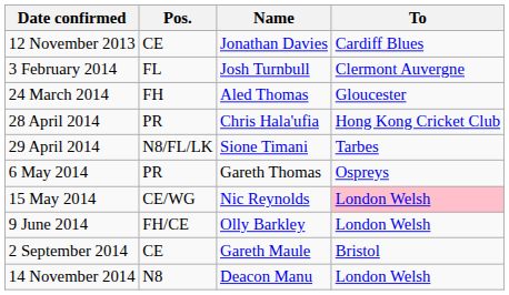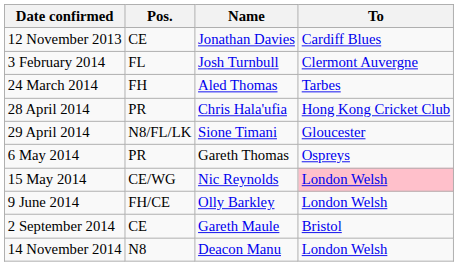 <table class="wikitable">
 <tr>
 <th>Date confirmed</th>
 <th>Pos.</th>
 <th>Name</th>
 <th>To</th>
 </tr>
 <tr>
 <td>12 November 2013</td>
 <td>CE</td>
 <td> <a href='#'>Jonathan Davies</a></td>
 <td><a href='#'>Cardiff Blues</a></td>
 </tr>
 <tr>
 <td>3 February 2014</td>
 <td>FL</td>
 <td> <a href='#'>Josh Turnbull</a></td>
 <td><a href='#'>Clermont Auvergne</a></td>
 </tr>
 <tr>
 <td>24 March 2014</td>
 <td>FH</td>
 <td> <a href='#'>Aled Thomas</a></td>
-<td><a href='#'>Gloucester</a></td>
+<td><a href='#'>Tarbes</a></td>
 </tr>
 <tr>
 <td>28 April 2014</td>
 <td>PR</td>
 <td> <a href='#'>Chris Hala'ufia</a></td>
 <td><a href='#'>Hong Kong Cricket Club</a></td>
 </tr>
 <tr>
 <td>29 April 2014</td>
 <td>N8/FL/LK</td>
 <td> <a href='#'>Sione Timani</a></td>
-<td><a href='#'>Tarbes</a></td>
+<td><a href='#'>Gloucester</a></td>
 </tr>
 <tr>
 <td>6 May 2014</td>
 <td>PR</td>
 <td> Gareth Thomas</td>
 <td><a href='#'>Ospreys</a></td>
 </tr>
 <tr>
 <td>15 May 2014</td>
 <td>CE/WG</td>
 <td> <a href='#'>Nic Reynolds</a></td>
 <td style="background: pink;"><a href='#'>London Welsh</a></td>
 </tr>
 <tr>
 <td>9 June 2014</td>
 <td>FH/CE</td>
 <td> <a href='#'>Olly Barkley</a></td>
 <td><a href='#'>London Welsh</a></td>
 </tr>
 <tr>
 <td>2 September 2014</td>
 <td>CE</td>
 <td> <a href='#'>Gareth Maule</a></td>
 <td><a href='#'>Bristol</a></td>
 </tr>
 <tr>
 <td>14 November 2014</td>
 <td>N8</td>
 <td> <a href='#'>Deacon Manu</a></td>
 <td><a href='#'>London Welsh</a></td>
 </tr>
 </table>
